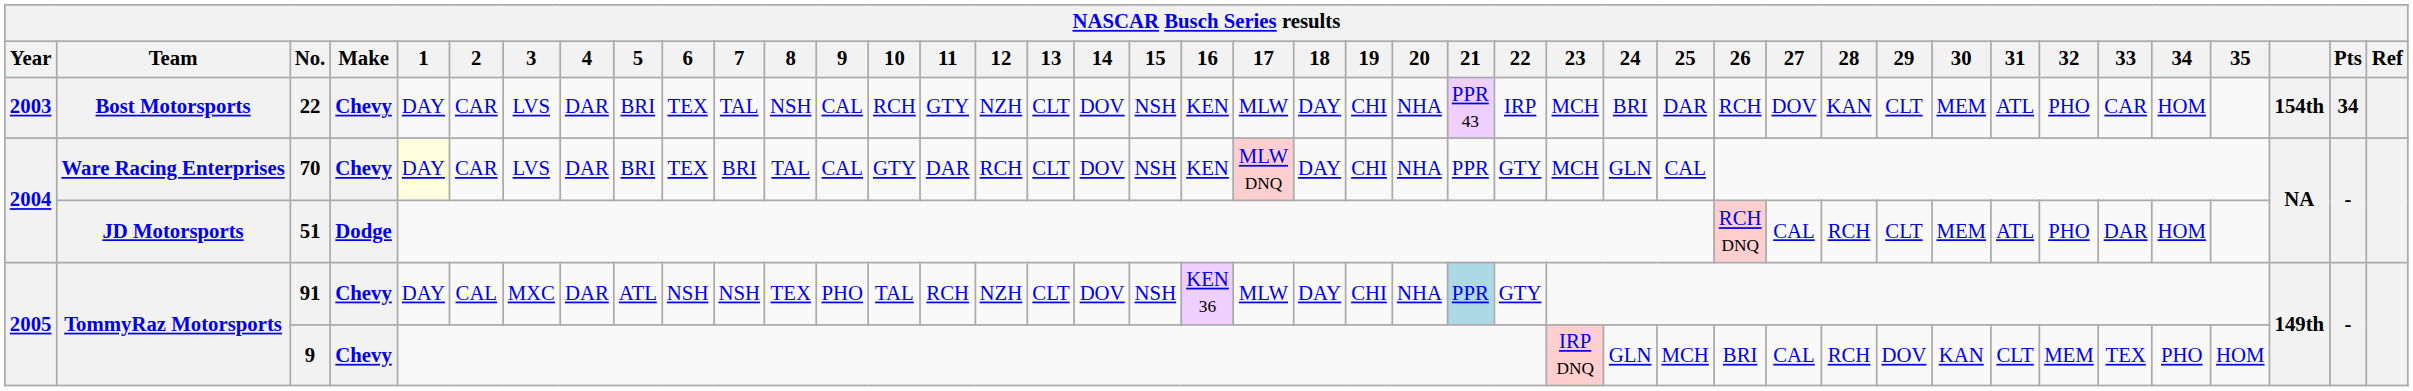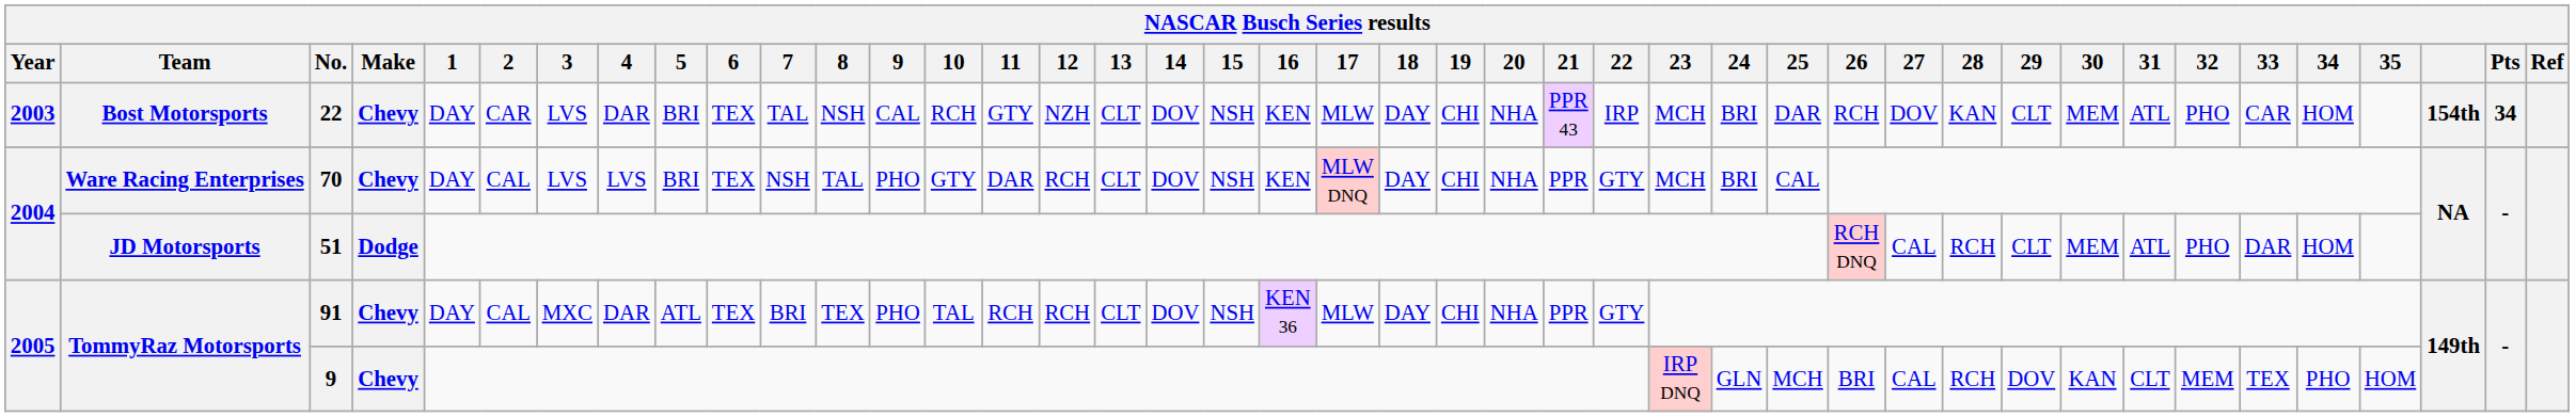 <table class="wikitable" style="text-align:center; font-size:75%">
 <tr>
 <th colspan=42><a href='#'>NASCAR</a> <a href='#'>Busch Series</a> results</th>
 </tr>
 <tr>
 <th>Year</th>
 <th>Team</th>
 <th>No.</th>
 <th>Make</th>
 <th>1</th>
 <th>2</th>
 <th>3</th>
 <th>4</th>
 <th>5</th>
 <th>6</th>
 <th>7</th>
 <th>8</th>
 <th>9</th>
 <th>10</th>
 <th>11</th>
 <th>12</th>
 <th>13</th>
 <th>14</th>
 <th>15</th>
 <th>16</th>
 <th>17</th>
 <th>18</th>
 <th>19</th>
 <th>20</th>
 <th>21</th>
 <th>22</th>
 <th>23</th>
 <th>24</th>
 <th>25</th>
 <th>26</th>
 <th>27</th>
 <th>28</th>
 <th>29</th>
 <th>30</th>
 <th>31</th>
 <th>32</th>
 <th>33</th>
 <th>34</th>
 <th>35</th>
 <th></th>
 <th>Pts</th>
 <th>Ref</th>
 </tr>
 <tr>
 <th><a href='#'>2003</a></th>
 <th><a href='#'>Bost Motorsports</a></th>
 <th>22</th>
 <th><a href='#'>Chevy</a></th>
 <td><a href='#'>DAY</a></td>
 <td><a href='#'>CAR</a></td>
 <td><a href='#'>LVS</a></td>
 <td><a href='#'>DAR</a></td>
 <td><a href='#'>BRI</a></td>
 <td><a href='#'>TEX</a></td>
 <td><a href='#'>TAL</a></td>
 <td><a href='#'>NSH</a></td>
 <td><a href='#'>CAL</a></td>
 <td><a href='#'>RCH</a></td>
 <td><a href='#'>GTY</a></td>
 <td><a href='#'>NZH</a></td>
 <td><a href='#'>CLT</a></td>
 <td><a href='#'>DOV</a></td>
 <td><a href='#'>NSH</a></td>
 <td><a href='#'>KEN</a></td>
 <td><a href='#'>MLW</a></td>
 <td><a href='#'>DAY</a></td>
 <td><a href='#'>CHI</a></td>
 <td><a href='#'>NHA</a></td>
 <td style="background:#EFCFFF;"><a href='#'>PPR</a><br><small>43</small></td>
 <td><a href='#'>IRP</a></td>
 <td><a href='#'>MCH</a></td>
 <td><a href='#'>BRI</a></td>
 <td><a href='#'>DAR</a></td>
 <td><a href='#'>RCH</a></td>
 <td><a href='#'>DOV</a></td>
 <td><a href='#'>KAN</a></td>
 <td><a href='#'>CLT</a></td>
 <td><a href='#'>MEM</a></td>
 <td><a href='#'>ATL</a></td>
 <td><a href='#'>PHO</a></td>
 <td><a href='#'>CAR</a></td>
 <td><a href='#'>HOM</a></td>
 <td></td>
 <th>154th</th>
 <th>34</th>
 <th></th>
 </tr>
 <tr>
 <th rowspan=2><a href='#'>2004</a></th>
 <th><a href='#'>Ware Racing Enterprises</a></th>
 <th>70</th>
 <th><a href='#'>Chevy</a></th>
-<td style="background: lightyellow;"><a href='#'>DAY</a></td>
-<td><a href='#'>CAR</a></td>
+<td><a href='#'>DAY</a></td>
+<td><a href='#'>CAL</a></td>
 <td><a href='#'>LVS</a></td>
-<td><a href='#'>DAR</a></td>
+<td><a href='#'>LVS</a></td>
 <td><a href='#'>BRI</a></td>
 <td><a href='#'>TEX</a></td>
-<td><a href='#'>BRI</a></td>
+<td><a href='#'>NSH</a></td>
 <td><a href='#'>TAL</a></td>
-<td><a href='#'>CAL</a></td>
+<td><a href='#'>PHO</a></td>
 <td><a href='#'>GTY</a></td>
 <td><a href='#'>DAR</a></td>
 <td><a href='#'>RCH</a></td>
 <td><a href='#'>CLT</a></td>
 <td><a href='#'>DOV</a></td>
 <td><a href='#'>NSH</a></td>
 <td><a href='#'>KEN</a></td>
 <td style="background:#FFCFCF;"><a href='#'>MLW</a><br><small>DNQ</small></td>
 <td><a href='#'>DAY</a></td>
 <td><a href='#'>CHI</a></td>
 <td><a href='#'>NHA</a></td>
 <td><a href='#'>PPR</a></td>
 <td><a href='#'>GTY</a></td>
 <td><a href='#'>MCH</a></td>
-<td><a href='#'>GLN</a></td>
+<td><a href='#'>BRI</a></td>
 <td><a href='#'>CAL</a></td>
 <td colspan=10></td>
 <th rowspan=2>NA</th>
 <th rowspan=2>-</th>
 <th rowspan=2></th>
 </tr>
 <tr>
 <th><a href='#'>JD Motorsports</a></th>
 <th>51</th>
 <th><a href='#'>Dodge</a></th>
 <td colspan=25></td>
 <td style="background:#FFCFCF;"><a href='#'>RCH</a><br><small>DNQ</small></td>
 <td><a href='#'>CAL</a></td>
 <td><a href='#'>RCH</a></td>
 <td><a href='#'>CLT</a></td>
 <td><a href='#'>MEM</a></td>
 <td><a href='#'>ATL</a></td>
 <td><a href='#'>PHO</a></td>
 <td><a href='#'>DAR</a></td>
 <td><a href='#'>HOM</a></td>
 <td></td>
 </tr>
 <tr>
 <th rowspan=2><a href='#'>2005</a></th>
 <th rowspan=2><a href='#'>TommyRaz Motorsports</a></th>
 <th>91</th>
 <th><a href='#'>Chevy</a></th>
 <td><a href='#'>DAY</a></td>
 <td><a href='#'>CAL</a></td>
 <td><a href='#'>MXC</a></td>
 <td><a href='#'>DAR</a></td>
 <td><a href='#'>ATL</a></td>
-<td><a href='#'>NSH</a></td>
-<td><a href='#'>NSH</a></td>
+<td><a href='#'>TEX</a></td>
+<td><a href='#'>BRI</a></td>
 <td><a href='#'>TEX</a></td>
 <td><a href='#'>PHO</a></td>
 <td><a href='#'>TAL</a></td>
 <td><a href='#'>RCH</a></td>
-<td><a href='#'>NZH</a></td>
+<td><a href='#'>RCH</a></td>
 <td><a href='#'>CLT</a></td>
 <td><a href='#'>DOV</a></td>
 <td><a href='#'>NSH</a></td>
 <td style="background:#EFCFFF;"><a href='#'>KEN</a><br><small>36</small></td>
 <td><a href='#'>MLW</a></td>
 <td><a href='#'>DAY</a></td>
 <td><a href='#'>CHI</a></td>
 <td><a href='#'>NHA</a></td>
-<td style="background: lightblue;"><a href='#'>PPR</a></td>
+<td><a href='#'>PPR</a></td>
 <td><a href='#'>GTY</a></td>
 <td colspan=13></td>
 <th rowspan=2>149th</th>
 <th rowspan=2>-</th>
 <th rowspan=2></th>
 </tr>
 <tr>
 <th>9</th>
 <th><a href='#'>Chevy</a></th>
 <td colspan=22></td>
 <td style="background:#FFCFCF;"><a href='#'>IRP</a><br><small>DNQ</small></td>
 <td><a href='#'>GLN</a></td>
 <td><a href='#'>MCH</a></td>
 <td><a href='#'>BRI</a></td>
 <td><a href='#'>CAL</a></td>
 <td><a href='#'>RCH</a></td>
 <td><a href='#'>DOV</a></td>
 <td><a href='#'>KAN</a></td>
 <td><a href='#'>CLT</a></td>
 <td><a href='#'>MEM</a></td>
 <td><a href='#'>TEX</a></td>
 <td><a href='#'>PHO</a></td>
 <td><a href='#'>HOM</a></td>
 </tr>
 </table>
